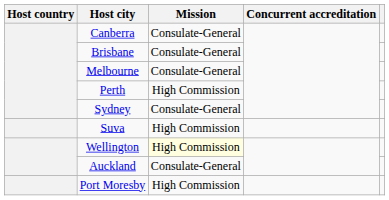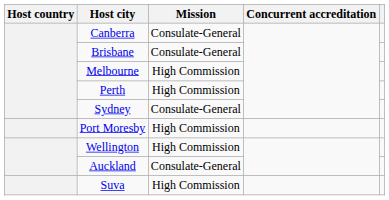 <table class="wikitable plainrowheaders" style="text-align:center;">
 <tr>
 <th scope="col">Host country</th>
 <th scope="col">Host city</th>
 <th scope="col">Mission</th>
 <th scope="col">Concurrent accreditation</th>
 <th scope="col"></th>
 </tr>
 <tr>
 <th scope="row" rowspan="5"></th>
 <td><a href='#'>Canberra</a></td>
 <td>Consulate-General</td>
 <td rowspan="5"></td>
 <td></td>
 </tr>
 <tr>
 <td><a href='#'>Brisbane</a></td>
 <td>Consulate-General</td>
 <td></td>
 </tr>
 <tr>
 <td><a href='#'>Melbourne</a></td>
-<td>Consulate-General</td>
+<td>High Commission</td>
 <td></td>
 </tr>
 <tr>
 <td><a href='#'>Perth</a></td>
 <td>High Commission</td>
 <td></td>
 </tr>
 <tr>
 <td><a href='#'>Sydney</a></td>
 <td>Consulate-General</td>
 <td></td>
 </tr>
 <tr>
 <th scope="row"></th>
-<td><a href='#'>Suva</a></td>
+<td><a href='#'>Port Moresby</a></td>
 <td>High Commission</td>
 <td></td>
 <td></td>
 </tr>
 <tr>
 <th scope="row" rowspan="2"></th>
 <td><a href='#'>Wellington</a></td>
-<td style="background: lightyellow;">High Commission</td>
+<td>High Commission</td>
 <td rowspan="2"></td>
 <td></td>
 </tr>
 <tr>
 <td><a href='#'>Auckland</a></td>
 <td>Consulate-General</td>
 <td></td>
 </tr>
 <tr>
 <th scope="row"></th>
-<td><a href='#'>Port Moresby</a></td>
+<td><a href='#'>Suva</a></td>
 <td>High Commission</td>
 <td></td>
 <td></td>
 </tr>
 </table>
